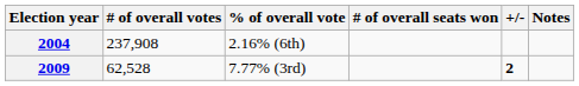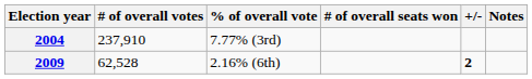 <table class=wikitable>
 <tr>
 <th>Election year</th>
 <th># of overall votes</th>
 <th>% of overall vote</th>
 <th># of overall seats won</th>
 <th>+/-</th>
 <th>Notes</th>
 </tr>
 <tr>
 <th><a href='#'>2004</a></th>
-<td>237,908</td>
-<td>2.16% (6th)</td>
+<td>237,910</td>
+<td>7.77% (3rd)</td>
 <td></td>
 <td></td>
 <td></td>
 </tr>
 <tr>
 <th><a href='#'>2009</a></th>
 <td>62,528</td>
-<td>7.77% (3rd)</td>
+<td>2.16% (6th)</td>
 <td></td>
 <td><strong> 2</strong></td>
 <td></td>
 </tr>
 </table>
